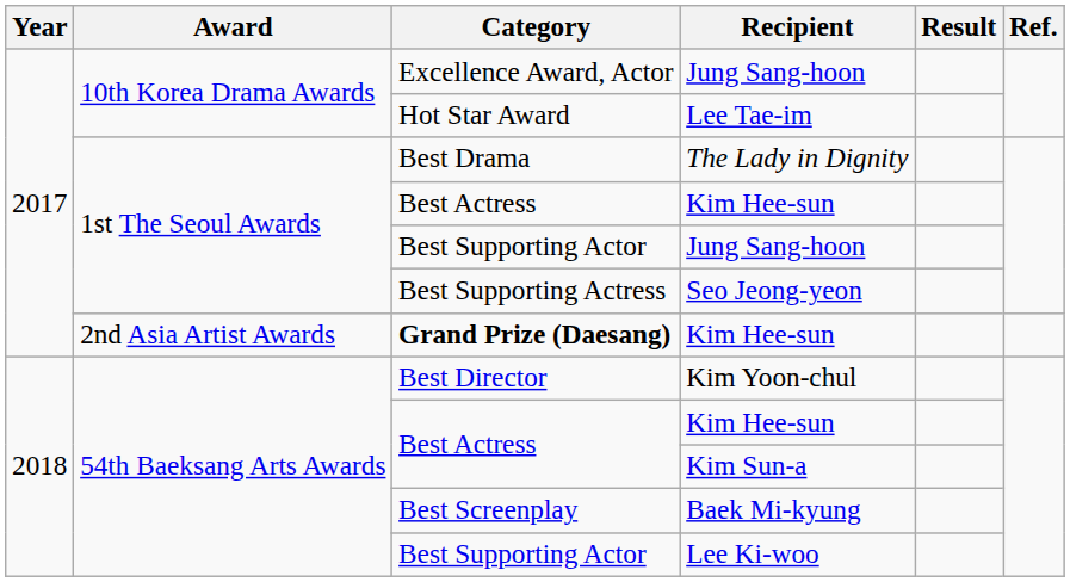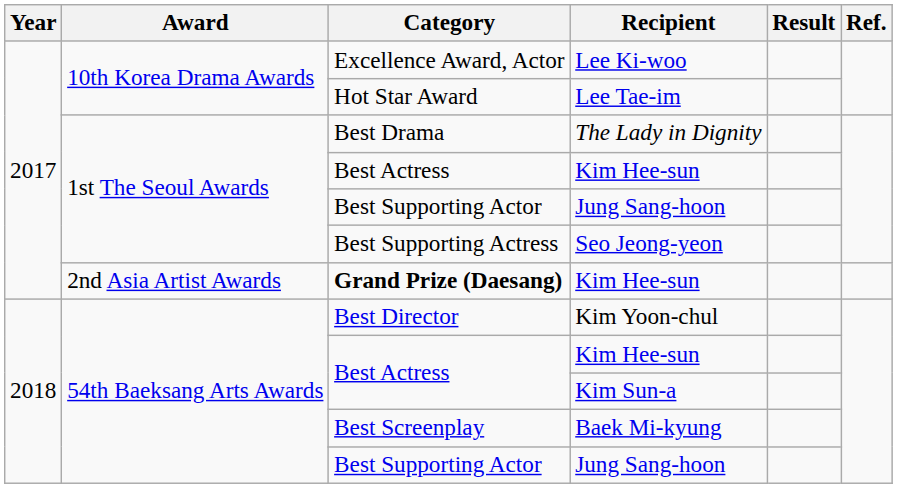 <table class="wikitable">
 <tr>
 <th>Year</th>
 <th>Award</th>
 <th>Category</th>
 <th>Recipient</th>
 <th>Result</th>
 <th>Ref.</th>
 </tr>
 <tr>
 <td rowspan="7">2017</td>
 <td rowspan="2"><a href='#'>10th Korea Drama Awards</a></td>
 <td>Excellence Award, Actor</td>
-<td><a href='#'>Jung Sang-hoon</a></td>
+<td><a href='#'>Lee Ki-woo</a></td>
 <td></td>
 <td rowspan="2"></td>
 </tr>
 <tr>
 <td>Hot Star Award</td>
 <td><a href='#'>Lee Tae-im</a></td>
 <td></td>
 </tr>
 <tr>
 <td rowspan="4">1st <a href='#'>The Seoul Awards</a></td>
 <td>Best Drama</td>
 <td><em>The Lady in Dignity</em></td>
 <td></td>
 <td rowspan="4"></td>
 </tr>
 <tr>
 <td>Best Actress</td>
 <td><a href='#'>Kim Hee-sun</a></td>
 <td></td>
 </tr>
 <tr>
 <td>Best Supporting Actor</td>
 <td><a href='#'>Jung Sang-hoon</a></td>
 <td></td>
 </tr>
 <tr>
 <td>Best Supporting Actress</td>
 <td><a href='#'>Seo Jeong-yeon</a></td>
 <td></td>
 </tr>
 <tr>
 <td>2nd <a href='#'>Asia Artist Awards</a></td>
 <td><strong>Grand Prize (Daesang)</strong></td>
 <td><a href='#'>Kim Hee-sun</a></td>
 <td></td>
 <td></td>
 </tr>
 <tr>
 <td rowspan="5">2018</td>
 <td rowspan="5"><a href='#'>54th Baeksang Arts Awards</a></td>
 <td><a href='#'>Best Director</a></td>
 <td>Kim Yoon-chul</td>
 <td></td>
 <td rowspan="5"></td>
 </tr>
 <tr>
 <td rowspan="2"><a href='#'>Best Actress</a></td>
 <td><a href='#'>Kim Hee-sun</a></td>
 <td></td>
 </tr>
 <tr>
 <td><a href='#'>Kim Sun-a</a></td>
 <td></td>
 </tr>
 <tr>
 <td><a href='#'>Best Screenplay</a></td>
 <td><a href='#'>Baek Mi-kyung</a></td>
 <td></td>
 </tr>
 <tr>
 <td><a href='#'>Best Supporting Actor</a></td>
-<td><a href='#'>Lee Ki-woo</a></td>
+<td><a href='#'>Jung Sang-hoon</a></td>
 <td></td>
 </tr>
 </table>
